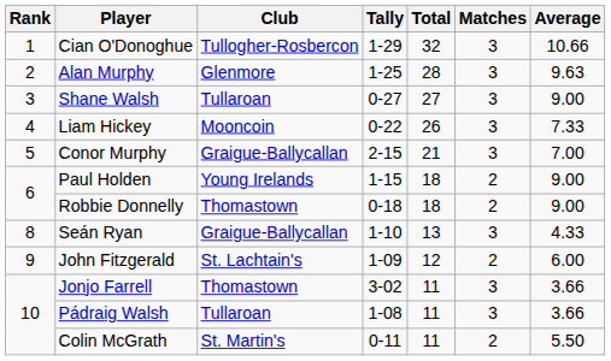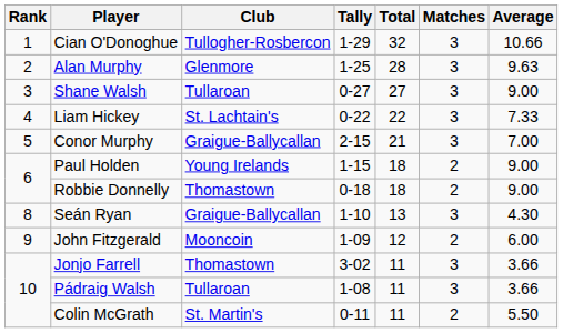 <table class="wikitable">
 <tr>
 <th>Rank</th>
 <th>Player</th>
 <th>Club</th>
 <th>Tally</th>
 <th>Total</th>
 <th>Matches</th>
 <th>Average</th>
 </tr>
 <tr>
 <td rowspan=1 align=center>1</td>
 <td>Cian O'Donoghue</td>
 <td><a href='#'>Tullogher-Rosbercon</a></td>
 <td align=center>1-29</td>
 <td align=center>32</td>
 <td align=center>3</td>
 <td align=center>10.66</td>
 </tr>
 <tr>
 <td rowspan=1 align=center>2</td>
 <td><a href='#'>Alan Murphy</a></td>
 <td><a href='#'>Glenmore</a></td>
 <td align=center>1-25</td>
 <td align=center>28</td>
 <td align=center>3</td>
 <td align=center>9.63</td>
 </tr>
 <tr>
 <td rowspan=1 align=center>3</td>
 <td><a href='#'>Shane Walsh</a></td>
 <td><a href='#'>Tullaroan</a></td>
 <td align=center>0-27</td>
 <td align=center>27</td>
 <td align=center>3</td>
 <td align=center>9.00</td>
 </tr>
 <tr>
 <td rowspan=1 align=center>4</td>
 <td>Liam Hickey</td>
-<td><a href='#'>Mooncoin</a></td>
+<td><a href='#'>St. Lachtain's</a></td>
 <td align=center>0-22</td>
-<td align=center>26</td>
+<td align=center>22</td>
 <td align=center>3</td>
 <td align=center>7.33</td>
 </tr>
 <tr>
 <td rowspan=1 align=center>5</td>
 <td>Conor Murphy</td>
 <td><a href='#'>Graigue-Ballycallan</a></td>
 <td align=center>2-15</td>
 <td align=center>21</td>
 <td align=center>3</td>
 <td align=center>7.00</td>
 </tr>
 <tr>
 <td rowspan=2 align=center>6</td>
 <td>Paul Holden</td>
 <td><a href='#'>Young Irelands</a></td>
 <td align=center>1-15</td>
 <td align=center>18</td>
 <td align=center>2</td>
 <td align=center>9.00</td>
 </tr>
 <tr>
 <td>Robbie Donnelly</td>
 <td><a href='#'>Thomastown</a></td>
 <td align=center>0-18</td>
 <td align=center>18</td>
 <td align=center>2</td>
 <td align=center>9.00</td>
 </tr>
 <tr>
 <td rowspan=1 align=center>8</td>
 <td>Seán Ryan</td>
 <td><a href='#'>Graigue-Ballycallan</a></td>
 <td align=center>1-10</td>
 <td align=center>13</td>
 <td align=center>3</td>
-<td align=center>4.33</td>
+<td align=center>4.30</td>
 </tr>
 <tr>
 <td rowspan=1 align=center>9</td>
 <td>John Fitzgerald</td>
-<td><a href='#'>St. Lachtain's</a></td>
+<td><a href='#'>Mooncoin</a></td>
 <td align=center>1-09</td>
 <td align=center>12</td>
 <td align=center>2</td>
 <td align=center>6.00</td>
 </tr>
 <tr>
 <td rowspan=3 align=center>10</td>
 <td><a href='#'>Jonjo Farrell</a></td>
 <td><a href='#'>Thomastown</a></td>
 <td align=center>3-02</td>
 <td align=center>11</td>
 <td align=center>3</td>
 <td align=center>3.66</td>
 </tr>
 <tr>
 <td><a href='#'>Pádraig Walsh</a></td>
 <td><a href='#'>Tullaroan</a></td>
 <td align=center>1-08</td>
 <td align=center>11</td>
 <td align=center>3</td>
 <td align=center>3.66</td>
 </tr>
 <tr>
 <td>Colin McGrath</td>
 <td><a href='#'>St. Martin's</a></td>
 <td align=center>0-11</td>
 <td align=center>11</td>
 <td align=center>2</td>
 <td align=center>5.50</td>
 </tr>
 </table>
